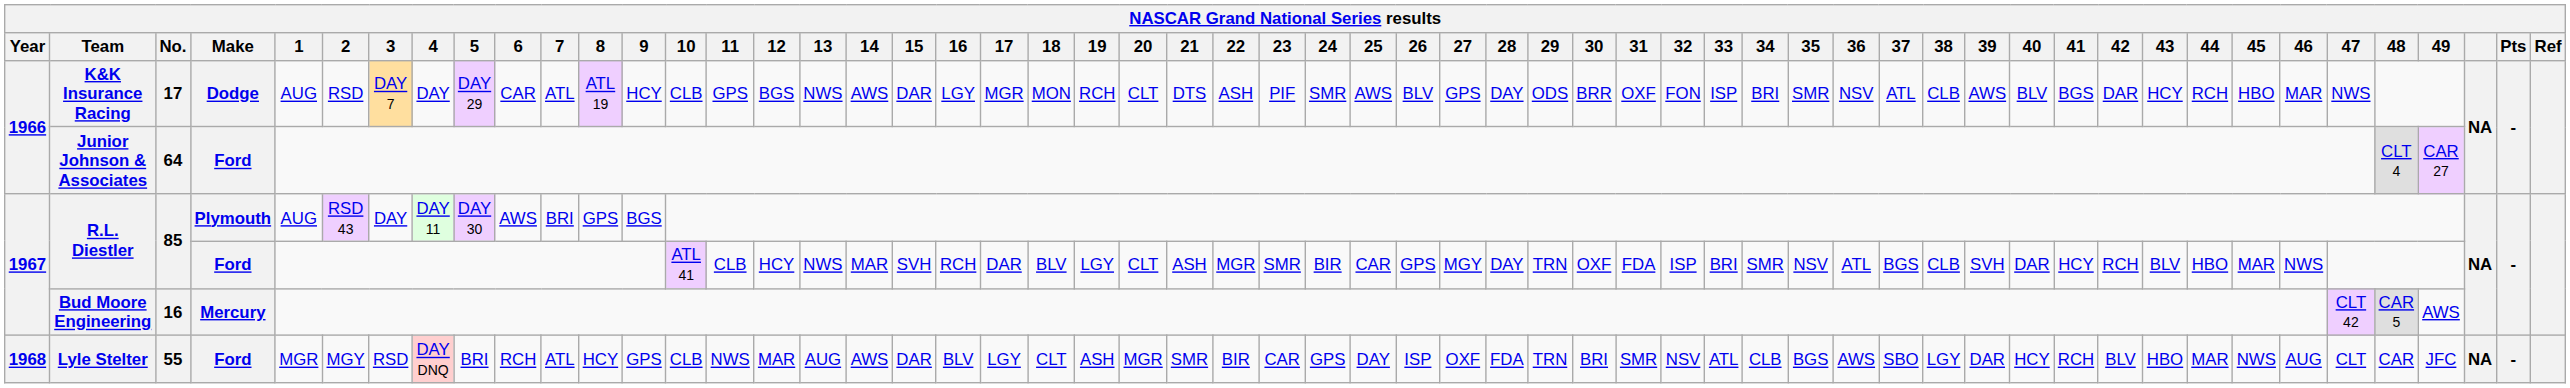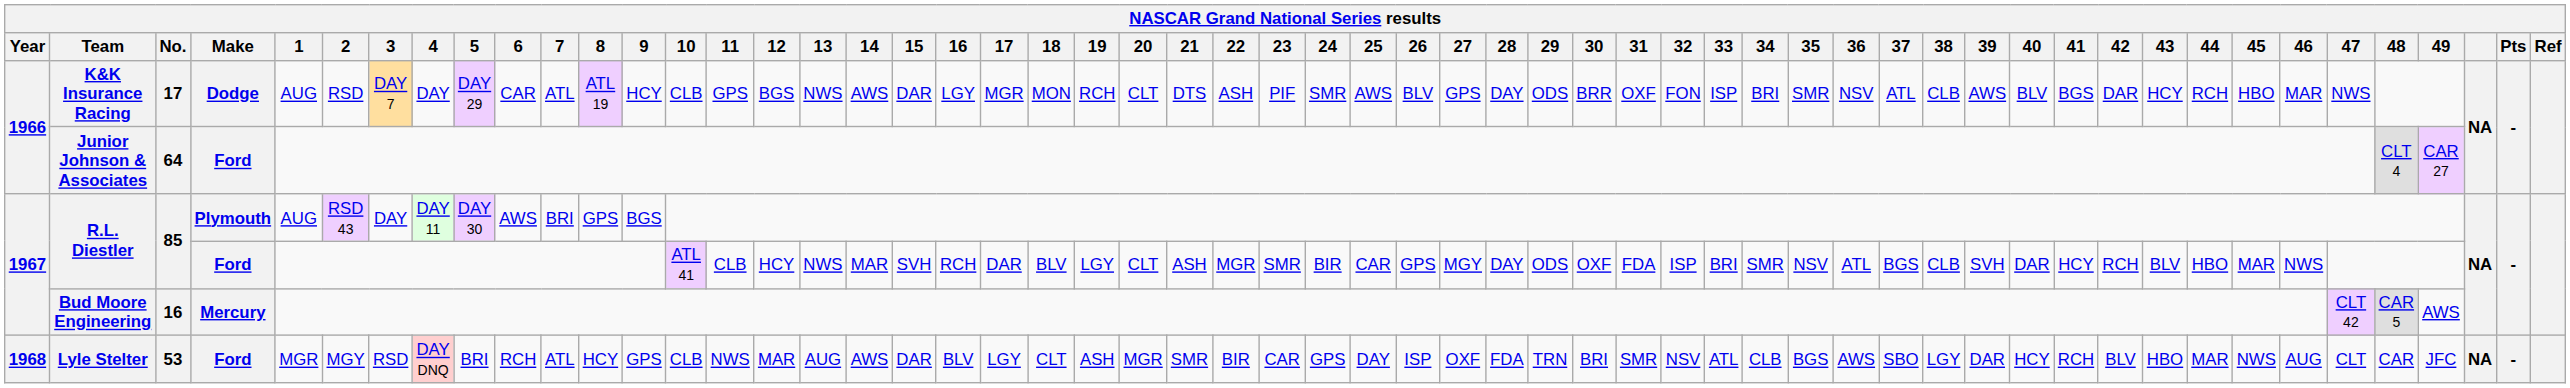 <table class="wikitable" style="text-align:center; font-size:75%">
 <tr>
 <th colspan="68"><a href='#'>NASCAR Grand National Series</a> results</th>
 </tr>
 <tr>
 <th>Year</th>
 <th>Team</th>
 <th>No.</th>
 <th>Make</th>
 <th>1</th>
 <th>2</th>
 <th>3</th>
 <th>4</th>
 <th>5</th>
 <th>6</th>
 <th>7</th>
 <th>8</th>
 <th>9</th>
 <th>10</th>
 <th>11</th>
 <th>12</th>
 <th>13</th>
 <th>14</th>
 <th>15</th>
 <th>16</th>
 <th>17</th>
 <th>18</th>
 <th>19</th>
 <th>20</th>
 <th>21</th>
 <th>22</th>
 <th>23</th>
 <th>24</th>
 <th>25</th>
 <th>26</th>
 <th>27</th>
 <th>28</th>
 <th>29</th>
 <th>30</th>
 <th>31</th>
 <th>32</th>
 <th>33</th>
 <th>34</th>
 <th>35</th>
 <th>36</th>
 <th>37</th>
 <th>38</th>
 <th>39</th>
 <th>40</th>
 <th>41</th>
 <th>42</th>
 <th>43</th>
 <th>44</th>
 <th>45</th>
 <th>46</th>
 <th>47</th>
 <th>48</th>
 <th>49</th>
 <th></th>
 <th>Pts</th>
 <th>Ref</th>
 </tr>
 <tr>
 <th rowspan=2><a href='#'>1966</a></th>
 <th><a href='#'>K&K Insurance Racing</a></th>
 <th>17</th>
 <th><a href='#'>Dodge</a></th>
 <td><a href='#'>AUG</a></td>
 <td><a href='#'>RSD</a></td>
 <td style="background:#FFDF9F;"><a href='#'>DAY</a><br><small>7</small></td>
 <td><a href='#'>DAY</a></td>
 <td style="background:#EFCFFF;"><a href='#'>DAY</a><br><small>29</small></td>
 <td><a href='#'>CAR</a></td>
 <td><a href='#'>ATL</a></td>
 <td style="background:#EFCFFF;"><a href='#'>ATL</a><br><small>19</small></td>
 <td><a href='#'>HCY</a></td>
 <td><a href='#'>CLB</a></td>
 <td><a href='#'>GPS</a></td>
 <td><a href='#'>BGS</a></td>
 <td><a href='#'>NWS</a></td>
 <td><a href='#'>AWS</a></td>
 <td><a href='#'>DAR</a></td>
 <td><a href='#'>LGY</a></td>
 <td><a href='#'>MGR</a></td>
 <td><a href='#'>MON</a></td>
 <td><a href='#'>RCH</a></td>
 <td><a href='#'>CLT</a></td>
 <td><a href='#'>DTS</a></td>
 <td><a href='#'>ASH</a></td>
 <td><a href='#'>PIF</a></td>
 <td><a href='#'>SMR</a></td>
 <td><a href='#'>AWS</a></td>
 <td><a href='#'>BLV</a></td>
 <td><a href='#'>GPS</a></td>
 <td><a href='#'>DAY</a></td>
 <td><a href='#'>ODS</a></td>
 <td><a href='#'>BRR</a></td>
 <td><a href='#'>OXF</a></td>
 <td><a href='#'>FON</a></td>
 <td><a href='#'>ISP</a></td>
 <td><a href='#'>BRI</a></td>
 <td><a href='#'>SMR</a></td>
 <td><a href='#'>NSV</a></td>
 <td><a href='#'>ATL</a></td>
 <td><a href='#'>CLB</a></td>
 <td><a href='#'>AWS</a></td>
 <td><a href='#'>BLV</a></td>
 <td><a href='#'>BGS</a></td>
 <td><a href='#'>DAR</a></td>
 <td><a href='#'>HCY</a></td>
 <td><a href='#'>RCH</a></td>
 <td><a href='#'>HBO</a></td>
 <td><a href='#'>MAR</a></td>
 <td><a href='#'>NWS</a></td>
 <td colspan=2></td>
 <th rowspan=2>NA</th>
 <th rowspan=2>-</th>
 <th rowspan=2></th>
 </tr>
 <tr>
 <th><a href='#'>Junior Johnson & Associates</a></th>
 <th>64</th>
 <th><a href='#'>Ford</a></th>
 <td colspan=47></td>
 <td style="background:#DFDFDF;"><a href='#'>CLT</a><br><small>4</small></td>
 <td style="background:#EFCFFF;"><a href='#'>CAR</a><br><small>27</small></td>
 </tr>
 <tr>
 <th rowspan=3><a href='#'>1967</a></th>
 <th rowspan=2><a href='#'>R.L. Diestler</a></th>
 <th rowspan=2>85</th>
 <th><a href='#'>Plymouth</a></th>
 <td><a href='#'>AUG</a></td>
 <td style="background:#EFCFFF;"><a href='#'>RSD</a><br><small>43</small></td>
 <td><a href='#'>DAY</a></td>
 <td style="background:#DFFFDF;"><a href='#'>DAY</a><br><small>11</small></td>
 <td style="background:#EFCFFF;"><a href='#'>DAY</a><br><small>30</small></td>
 <td><a href='#'>AWS</a></td>
 <td><a href='#'>BRI</a></td>
 <td><a href='#'>GPS</a></td>
 <td><a href='#'>BGS</a></td>
 <td colspan=40></td>
 <th rowspan=3>NA</th>
 <th rowspan=3>-</th>
 <th rowspan=3></th>
 </tr>
 <tr>
 <th><a href='#'>Ford</a></th>
 <td colspan=9></td>
 <td style="background:#EFCFFF;"><a href='#'>ATL</a><br><small>41</small></td>
 <td><a href='#'>CLB</a></td>
 <td><a href='#'>HCY</a></td>
 <td><a href='#'>NWS</a></td>
 <td><a href='#'>MAR</a></td>
 <td><a href='#'>SVH</a></td>
 <td><a href='#'>RCH</a></td>
 <td><a href='#'>DAR</a></td>
 <td><a href='#'>BLV</a></td>
 <td><a href='#'>LGY</a></td>
 <td><a href='#'>CLT</a></td>
 <td><a href='#'>ASH</a></td>
 <td><a href='#'>MGR</a></td>
 <td><a href='#'>SMR</a></td>
 <td><a href='#'>BIR</a></td>
 <td><a href='#'>CAR</a></td>
 <td><a href='#'>GPS</a></td>
 <td><a href='#'>MGY</a></td>
 <td><a href='#'>DAY</a></td>
-<td><a href='#'>TRN</a></td>
+<td><a href='#'>ODS</a></td>
 <td><a href='#'>OXF</a></td>
 <td><a href='#'>FDA</a></td>
 <td><a href='#'>ISP</a></td>
 <td><a href='#'>BRI</a></td>
 <td><a href='#'>SMR</a></td>
 <td><a href='#'>NSV</a></td>
 <td><a href='#'>ATL</a></td>
 <td><a href='#'>BGS</a></td>
 <td><a href='#'>CLB</a></td>
 <td><a href='#'>SVH</a></td>
 <td><a href='#'>DAR</a></td>
 <td><a href='#'>HCY</a></td>
 <td><a href='#'>RCH</a></td>
 <td><a href='#'>BLV</a></td>
 <td><a href='#'>HBO</a></td>
 <td><a href='#'>MAR</a></td>
 <td><a href='#'>NWS</a></td>
 <td colspan=3></td>
 </tr>
 <tr>
 <th><a href='#'>Bud Moore Engineering</a></th>
 <th>16</th>
 <th><a href='#'>Mercury</a></th>
 <td colspan=46></td>
 <td style="background:#EFCFFF;"><a href='#'>CLT</a><br><small>42</small></td>
 <td style="background:#DFDFDF;"><a href='#'>CAR</a><br><small>5</small></td>
 <td><a href='#'>AWS</a></td>
 </tr>
 <tr>
 <th><a href='#'>1968</a></th>
 <th><a href='#'>Lyle Stelter</a></th>
-<th>55</th>
+<th>53</th>
 <th><a href='#'>Ford</a></th>
 <td><a href='#'>MGR</a></td>
 <td><a href='#'>MGY</a></td>
 <td><a href='#'>RSD</a></td>
 <td style="background:#FFCFCF;"><a href='#'>DAY</a><br><small>DNQ</small></td>
 <td><a href='#'>BRI</a></td>
 <td><a href='#'>RCH</a></td>
 <td><a href='#'>ATL</a></td>
 <td><a href='#'>HCY</a></td>
 <td><a href='#'>GPS</a></td>
 <td><a href='#'>CLB</a></td>
 <td><a href='#'>NWS</a></td>
 <td><a href='#'>MAR</a></td>
 <td><a href='#'>AUG</a></td>
 <td><a href='#'>AWS</a></td>
 <td><a href='#'>DAR</a></td>
 <td><a href='#'>BLV</a></td>
 <td><a href='#'>LGY</a></td>
 <td><a href='#'>CLT</a></td>
 <td><a href='#'>ASH</a></td>
 <td><a href='#'>MGR</a></td>
 <td><a href='#'>SMR</a></td>
 <td><a href='#'>BIR</a></td>
 <td><a href='#'>CAR</a></td>
 <td><a href='#'>GPS</a></td>
 <td><a href='#'>DAY</a></td>
 <td><a href='#'>ISP</a></td>
 <td><a href='#'>OXF</a></td>
 <td><a href='#'>FDA</a></td>
 <td><a href='#'>TRN</a></td>
 <td><a href='#'>BRI</a></td>
 <td><a href='#'>SMR</a></td>
 <td><a href='#'>NSV</a></td>
 <td><a href='#'>ATL</a></td>
 <td><a href='#'>CLB</a></td>
 <td><a href='#'>BGS</a></td>
 <td><a href='#'>AWS</a></td>
 <td><a href='#'>SBO</a></td>
 <td><a href='#'>LGY</a></td>
 <td><a href='#'>DAR</a></td>
 <td><a href='#'>HCY</a></td>
 <td><a href='#'>RCH</a></td>
 <td><a href='#'>BLV</a></td>
 <td><a href='#'>HBO</a></td>
 <td><a href='#'>MAR</a></td>
 <td><a href='#'>NWS</a></td>
 <td><a href='#'>AUG</a></td>
 <td><a href='#'>CLT</a></td>
 <td><a href='#'>CAR</a></td>
 <td><a href='#'>JFC</a></td>
 <th>NA</th>
 <th>-</th>
 <th></th>
 </tr>
 </table>
